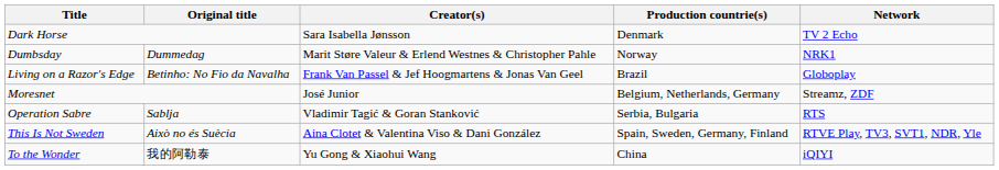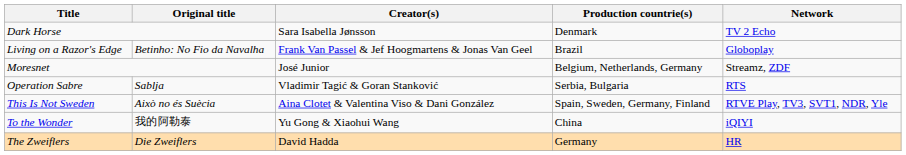 <table class="sortable wikitable" style="width:100%; margin-bottom:4px">
 <tr>
 <th>Title</th>
 <th>Original title</th>
 <th>Creator(s)</th>
 <th>Production countrie(s)</th>
 <th>Network</th>
 </tr>
 <tr>
 <td colspan="2"><em>Dark Horse</em></td>
 <td>Sara Isabella Jønsson</td>
 <td>Denmark</td>
 <td><a href='#'>TV 2 Echo</a></td>
-</tr>
-<tr>
-<td><em>Dumbsday</em></td>
-<td><em>Dummedag</em></td>
-<td>Marit Støre Valeur & Erlend Westnes & Christopher Pahle</td>
-<td>Norway</td>
-<td><a href='#'>NRK1</a></td>
 </tr>
 <tr>
 <td><em>Living on a Razor's Edge</em></td>
 <td><em>Betinho: No Fio da Navalha</em></td>
 <td><a href='#'>Frank Van Passel</a> & Jef Hoogmartens & Jonas Van Geel</td>
 <td>Brazil</td>
 <td><a href='#'>Globoplay</a></td>
 </tr>
 <tr>
 <td colspan="2"><em>Moresnet</em></td>
 <td>José Junior</td>
 <td>Belgium, Netherlands, Germany</td>
 <td>Streamz, <a href='#'>ZDF</a></td>
 </tr>
 <tr>
 <td><em>Operation Sabre</em></td>
 <td><em>Sablja</em></td>
 <td>Vladimir Tagić & Goran Stanković</td>
 <td>Serbia, Bulgaria</td>
 <td><a href='#'>RTS</a></td>
 </tr>
 <tr>
 <td><em><a href='#'>This Is Not Sweden</a></em></td>
 <td><em>Això no és Suècia</em></td>
 <td><a href='#'>Aina Clotet</a> & Valentina Viso & Dani González</td>
 <td>Spain, Sweden, Germany, Finland</td>
 <td><a href='#'>RTVE Play</a>, <a href='#'>TV3</a>, <a href='#'>SVT1</a>, <a href='#'>NDR</a>, <a href='#'>Yle</a></td>
 </tr>
 <tr>
 <td><em><a href='#'>To the Wonder</a></em></td>
 <td>我的阿勒泰</td>
 <td>Yu Gong & Xiaohui Wang</td>
 <td>China</td>
 <td><a href='#'>iQIYI</a></td>
 </tr>
+<tr style="background:#FFDEAD;">
+<td><em>The Zweiflers</em></td>
+<td><em>Die Zweiflers</em></td>
+<td>David Hadda</td>
+<td>Germany</td>
+<td><a href='#'>HR</a></td>
+</tr>
 </table>
